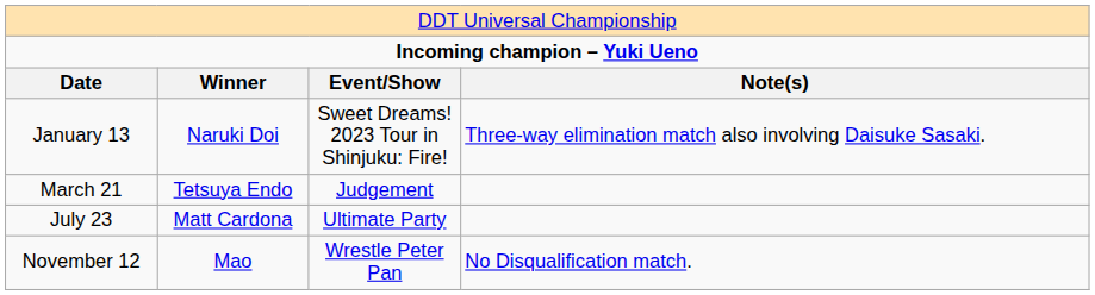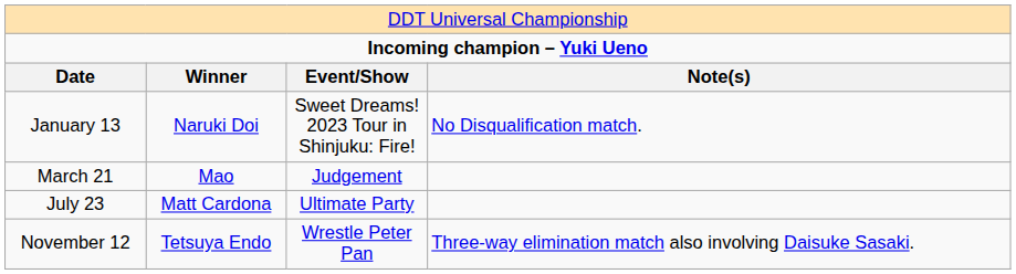 <table class="wikitable" style="text-align:center; width:100%;">
 <tr style="background:#ffe3af;">
 <td colspan="5" style="text-align: center;"><a href='#'>DDT Universal Championship</a></td>
 </tr>
 <tr>
 <td colspan="5" style="text-align: center;"><strong>Incoming champion – <a href='#'>Yuki Ueno</a></strong></td>
 </tr>
 <tr>
 <th width=14%>Date</th>
 <th width=14%>Winner</th>
 <th width=14%>Event/Show</th>
 <th width=58%>Note(s)</th>
 </tr>
 <tr>
 <td>January 13</td>
 <td><a href='#'>Naruki Doi</a></td>
 <td>Sweet Dreams! 2023 Tour in Shinjuku: Fire!</td>
-<td align=left><a href='#'>Three-way elimination match</a> also involving <a href='#'>Daisuke Sasaki</a>.</td>
+<td align=left><a href='#'>No Disqualification match</a>.</td>
 </tr>
 <tr>
 <td>March 21</td>
-<td><a href='#'>Tetsuya Endo</a></td>
+<td><a href='#'>Mao</a></td>
 <td><a href='#'>Judgement</a></td>
 <td></td>
 </tr>
 <tr>
 <td>July 23</td>
 <td><a href='#'>Matt Cardona</a></td>
 <td><a href='#'>Ultimate Party</a></td>
 <td></td>
 </tr>
 <tr>
 <td>November 12</td>
-<td><a href='#'>Mao</a></td>
+<td><a href='#'>Tetsuya Endo</a></td>
 <td><a href='#'>Wrestle Peter Pan</a></td>
-<td align=left><a href='#'>No Disqualification match</a>.</td>
+<td align=left><a href='#'>Three-way elimination match</a> also involving <a href='#'>Daisuke Sasaki</a>.</td>
 </tr>
 </table>
